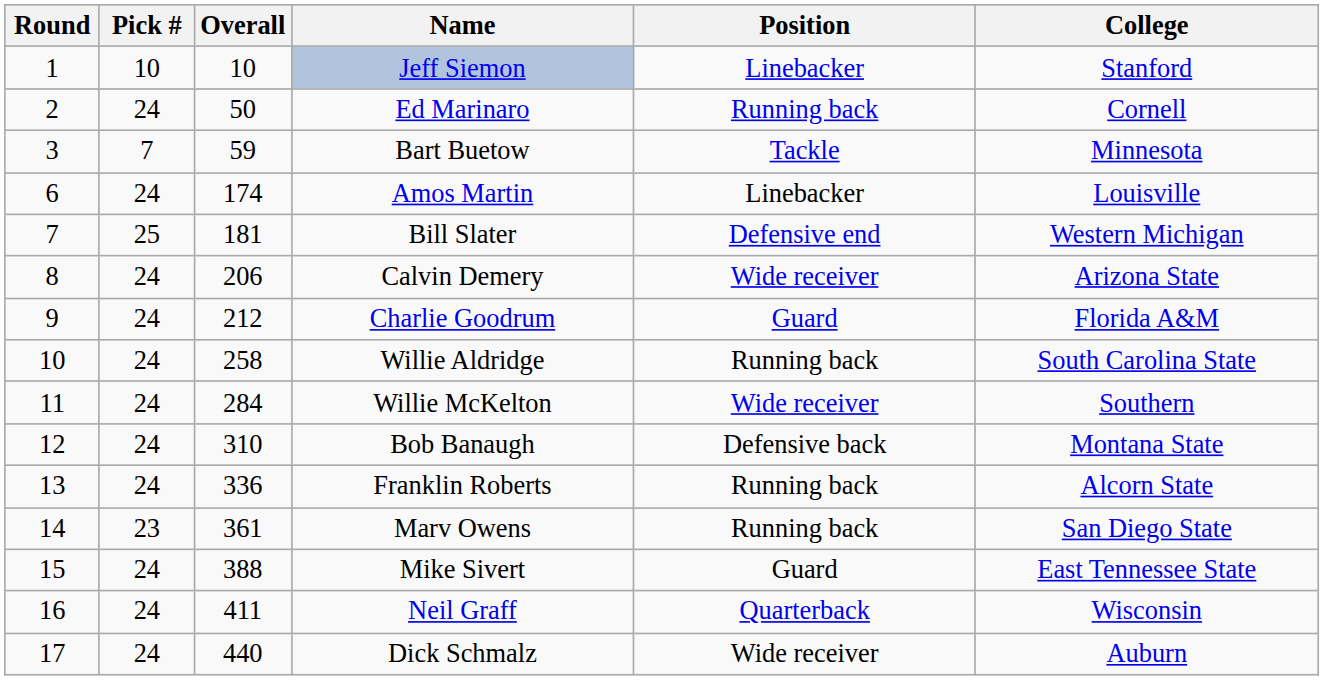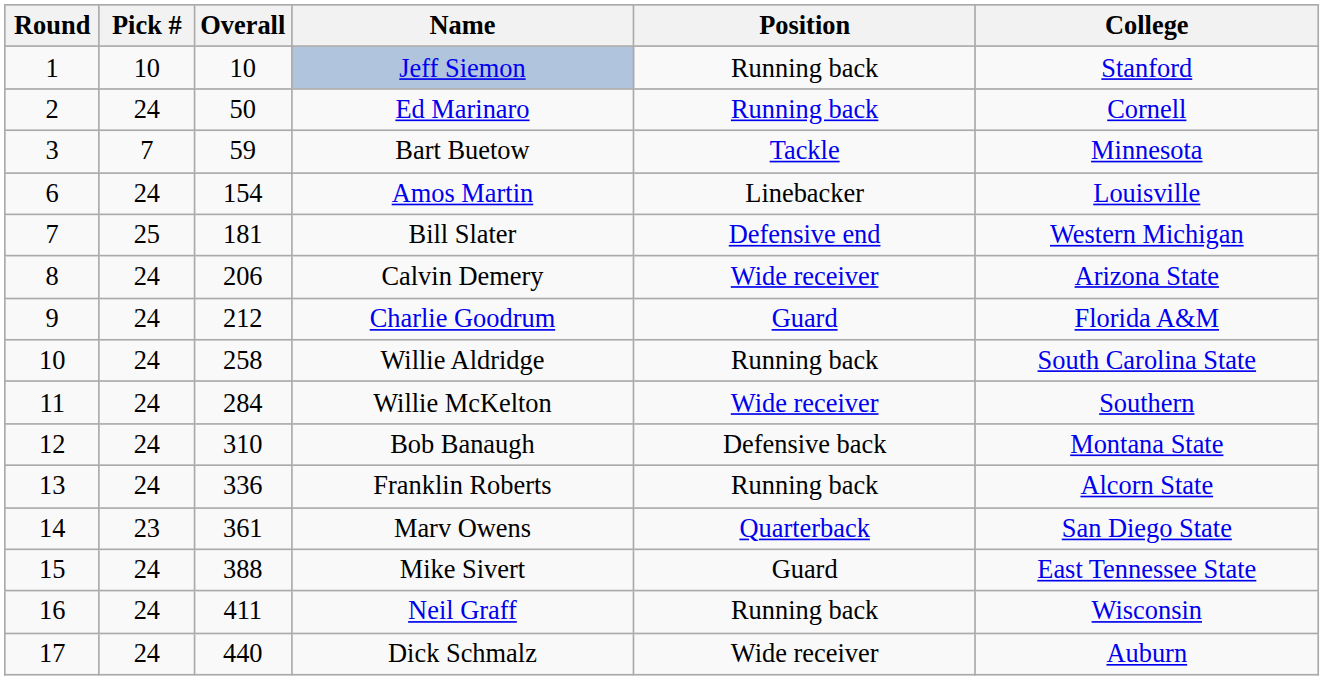 <table class="wikitable sortable" style="text-align:center">
 <tr>
 <th width=50px>Round</th>
 <th width=50px>Pick #</th>
 <th width=50px>Overall</th>
 <th width=200px>Name</th>
 <th width=200px>Position</th>
 <th width=200px>College</th>
 </tr>
 <tr>
 <td>1</td>
 <td>10</td>
 <td>10</td>
 <td bgcolor=lightsteelblue><a href='#'>Jeff Siemon</a></td>
-<td><a href='#'>Linebacker</a></td>
+<td>Running back</td>
 <td><a href='#'>Stanford</a></td>
 </tr>
 <tr>
 <td>2</td>
 <td>24</td>
 <td>50</td>
 <td><a href='#'>Ed Marinaro</a></td>
 <td><a href='#'>Running back</a></td>
 <td><a href='#'>Cornell</a></td>
 </tr>
 <tr>
 <td>3</td>
 <td>7</td>
 <td>59</td>
 <td>Bart Buetow</td>
 <td><a href='#'>Tackle</a></td>
 <td><a href='#'>Minnesota</a></td>
 </tr>
 <tr>
 <td>6</td>
 <td>24</td>
-<td>174</td>
+<td>154</td>
 <td><a href='#'>Amos Martin</a></td>
 <td>Linebacker</td>
 <td><a href='#'>Louisville</a></td>
 </tr>
 <tr>
 <td>7</td>
 <td>25</td>
 <td>181</td>
 <td>Bill Slater</td>
 <td><a href='#'>Defensive end</a></td>
 <td><a href='#'>Western Michigan</a></td>
 </tr>
 <tr>
 <td>8</td>
 <td>24</td>
 <td>206</td>
 <td>Calvin Demery</td>
 <td><a href='#'>Wide receiver</a></td>
 <td><a href='#'>Arizona State</a></td>
 </tr>
 <tr>
 <td>9</td>
 <td>24</td>
 <td>212</td>
 <td><a href='#'>Charlie Goodrum</a></td>
 <td><a href='#'>Guard</a></td>
 <td><a href='#'>Florida A&M</a></td>
 </tr>
 <tr>
 <td>10</td>
 <td>24</td>
 <td>258</td>
 <td>Willie Aldridge</td>
 <td>Running back</td>
 <td><a href='#'>South Carolina State</a></td>
 </tr>
 <tr>
 <td>11</td>
 <td>24</td>
 <td>284</td>
 <td>Willie McKelton</td>
 <td><a href='#'>Wide receiver</a></td>
 <td><a href='#'>Southern</a></td>
 </tr>
 <tr>
 <td>12</td>
 <td>24</td>
 <td>310</td>
 <td>Bob Banaugh</td>
 <td>Defensive back</td>
 <td><a href='#'>Montana State</a></td>
 </tr>
 <tr>
 <td>13</td>
 <td>24</td>
 <td>336</td>
 <td>Franklin Roberts</td>
 <td>Running back</td>
 <td><a href='#'>Alcorn State</a></td>
 </tr>
 <tr>
 <td>14</td>
 <td>23</td>
 <td>361</td>
 <td>Marv Owens</td>
-<td>Running back</td>
+<td><a href='#'>Quarterback</a></td>
 <td><a href='#'>San Diego State</a></td>
 </tr>
 <tr>
 <td>15</td>
 <td>24</td>
 <td>388</td>
 <td>Mike Sivert</td>
 <td>Guard</td>
 <td><a href='#'>East Tennessee State</a></td>
 </tr>
 <tr>
 <td>16</td>
 <td>24</td>
 <td>411</td>
 <td><a href='#'>Neil Graff</a></td>
-<td><a href='#'>Quarterback</a></td>
+<td>Running back</td>
 <td><a href='#'>Wisconsin</a></td>
 </tr>
 <tr>
 <td>17</td>
 <td>24</td>
 <td>440</td>
 <td>Dick Schmalz</td>
 <td>Wide receiver</td>
 <td><a href='#'>Auburn</a></td>
 </tr>
 </table>
